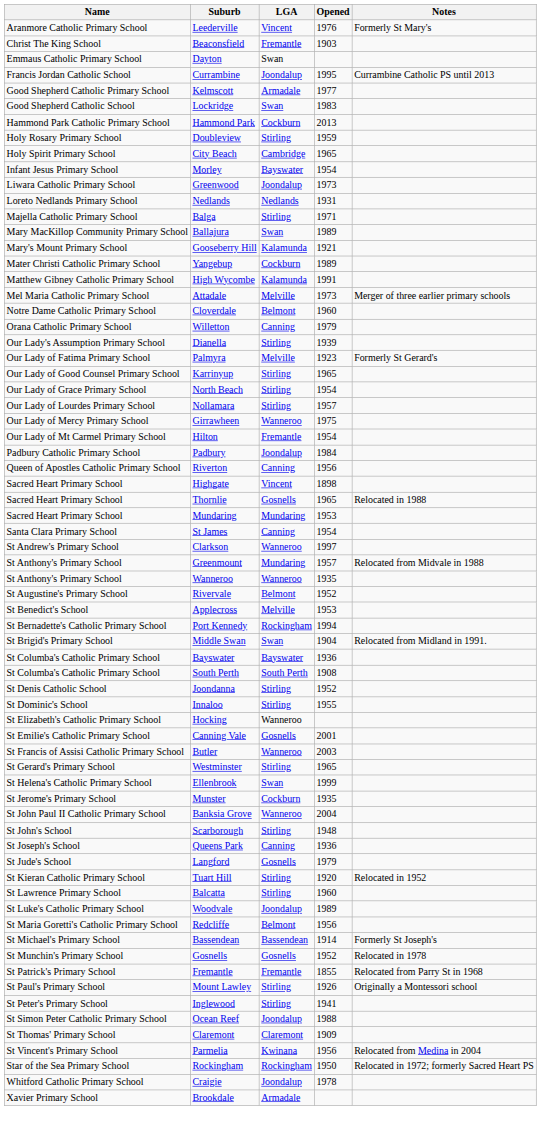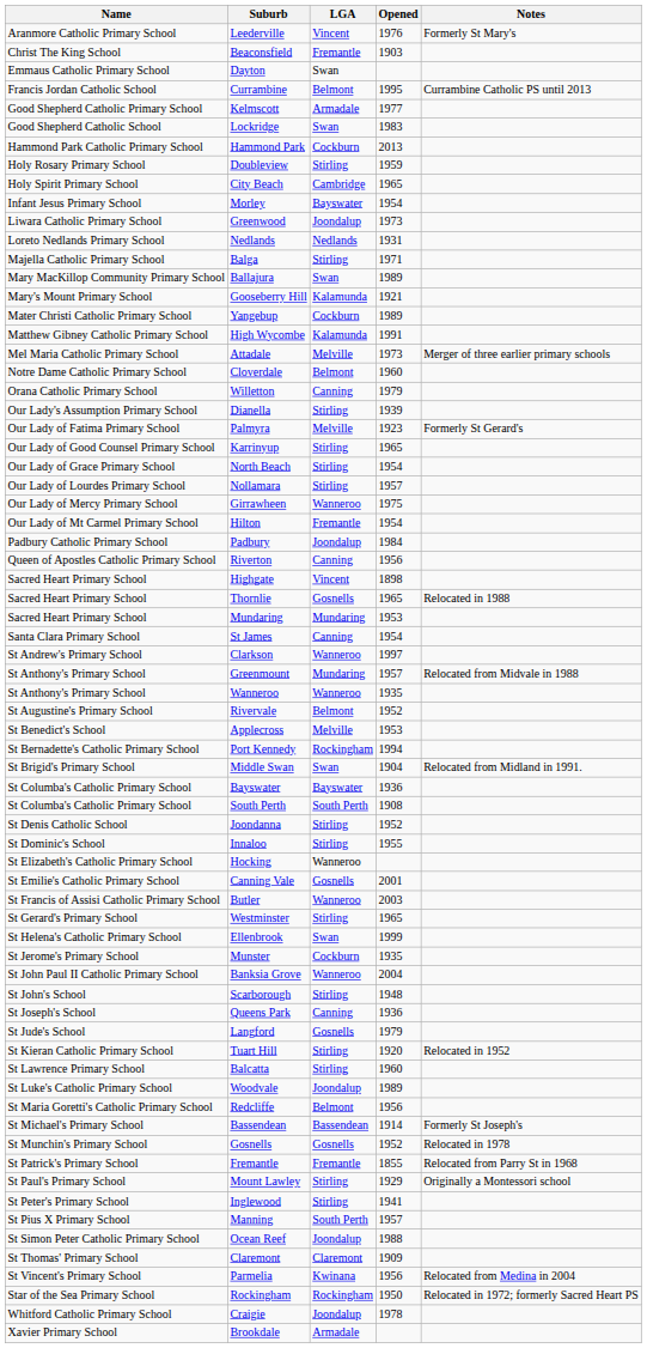 <table class="wikitable sortable">
 <tr>
 <th>Name</th>
 <th>Suburb</th>
 <th>LGA</th>
 <th>Opened</th>
 <th>Notes</th>
 </tr>
 <tr>
 <td>Aranmore Catholic Primary School</td>
 <td><a href='#'>Leederville</a></td>
 <td><a href='#'>Vincent</a></td>
 <td>1976</td>
 <td>Formerly St Mary's</td>
 </tr>
 <tr>
 <td>Christ The King School</td>
 <td><a href='#'>Beaconsfield</a></td>
 <td><a href='#'>Fremantle</a></td>
 <td>1903</td>
 <td></td>
 </tr>
 <tr>
 <td>Emmaus Catholic Primary School</td>
 <td><a href='#'>Dayton</a></td>
 <td>Swan</td>
 <td></td>
 <td></td>
 </tr>
 <tr>
 <td>Francis Jordan Catholic School</td>
 <td><a href='#'>Currambine</a></td>
-<td><a href='#'>Joondalup</a></td>
+<td><a href='#'>Belmont</a></td>
 <td>1995</td>
 <td>Currambine Catholic PS until 2013</td>
 </tr>
 <tr>
 <td>Good Shepherd Catholic Primary School</td>
 <td><a href='#'>Kelmscott</a></td>
 <td><a href='#'>Armadale</a></td>
 <td>1977</td>
 <td></td>
 </tr>
 <tr>
 <td>Good Shepherd Catholic School</td>
 <td><a href='#'>Lockridge</a></td>
 <td><a href='#'>Swan</a></td>
 <td>1983</td>
 <td></td>
 </tr>
 <tr>
 <td>Hammond Park Catholic Primary School</td>
 <td><a href='#'>Hammond Park</a></td>
 <td><a href='#'>Cockburn</a></td>
 <td>2013</td>
 <td></td>
 </tr>
 <tr>
 <td>Holy Rosary Primary School</td>
 <td><a href='#'>Doubleview</a></td>
 <td><a href='#'>Stirling</a></td>
 <td>1959</td>
 <td></td>
 </tr>
 <tr>
 <td>Holy Spirit Primary School</td>
 <td><a href='#'>City Beach</a></td>
 <td><a href='#'>Cambridge</a></td>
 <td>1965</td>
 <td></td>
 </tr>
 <tr>
 <td>Infant Jesus Primary School</td>
 <td><a href='#'>Morley</a></td>
 <td><a href='#'>Bayswater</a></td>
 <td>1954</td>
 <td></td>
 </tr>
 <tr>
 <td>Liwara Catholic Primary School</td>
 <td><a href='#'>Greenwood</a></td>
 <td><a href='#'>Joondalup</a></td>
 <td>1973</td>
 <td></td>
 </tr>
 <tr>
 <td>Loreto Nedlands Primary School</td>
 <td><a href='#'>Nedlands</a></td>
 <td><a href='#'>Nedlands</a></td>
 <td>1931</td>
 <td></td>
 </tr>
 <tr>
 <td>Majella Catholic Primary School</td>
 <td><a href='#'>Balga</a></td>
 <td><a href='#'>Stirling</a></td>
 <td>1971</td>
 <td></td>
 </tr>
 <tr>
 <td>Mary MacKillop Community Primary School</td>
 <td><a href='#'>Ballajura</a></td>
 <td><a href='#'>Swan</a></td>
 <td>1989</td>
 <td></td>
 </tr>
 <tr>
 <td>Mary's Mount Primary School</td>
 <td><a href='#'>Gooseberry Hill</a></td>
 <td><a href='#'>Kalamunda</a></td>
 <td>1921</td>
 <td></td>
 </tr>
 <tr>
 <td>Mater Christi Catholic Primary School</td>
 <td><a href='#'>Yangebup</a></td>
 <td><a href='#'>Cockburn</a></td>
 <td>1989</td>
 <td></td>
 </tr>
 <tr>
 <td>Matthew Gibney Catholic Primary School</td>
 <td><a href='#'>High Wycombe</a></td>
 <td><a href='#'>Kalamunda</a></td>
 <td>1991</td>
 <td></td>
 </tr>
 <tr>
 <td>Mel Maria Catholic Primary School</td>
 <td><a href='#'>Attadale</a></td>
 <td><a href='#'>Melville</a></td>
 <td>1973</td>
 <td>Merger of three earlier primary schools</td>
 </tr>
 <tr>
 <td>Notre Dame Catholic Primary School</td>
 <td><a href='#'>Cloverdale</a></td>
 <td><a href='#'>Belmont</a></td>
 <td>1960</td>
 <td></td>
 </tr>
 <tr>
 <td>Orana Catholic Primary School</td>
 <td><a href='#'>Willetton</a></td>
 <td><a href='#'>Canning</a></td>
 <td>1979</td>
 <td></td>
 </tr>
 <tr>
 <td>Our Lady's Assumption Primary School</td>
 <td><a href='#'>Dianella</a></td>
 <td><a href='#'>Stirling</a></td>
 <td>1939</td>
 <td></td>
 </tr>
 <tr>
 <td>Our Lady of Fatima Primary School</td>
 <td><a href='#'>Palmyra</a></td>
 <td><a href='#'>Melville</a></td>
 <td>1923</td>
 <td>Formerly St Gerard's</td>
 </tr>
 <tr>
 <td>Our Lady of Good Counsel Primary School</td>
 <td><a href='#'>Karrinyup</a></td>
 <td><a href='#'>Stirling</a></td>
 <td>1965</td>
 <td></td>
 </tr>
 <tr>
 <td>Our Lady of Grace Primary School</td>
 <td><a href='#'>North Beach</a></td>
 <td><a href='#'>Stirling</a></td>
 <td>1954</td>
 <td></td>
 </tr>
 <tr>
 <td>Our Lady of Lourdes Primary School</td>
 <td><a href='#'>Nollamara</a></td>
 <td><a href='#'>Stirling</a></td>
 <td>1957</td>
 <td></td>
 </tr>
 <tr>
 <td>Our Lady of Mercy Primary School</td>
 <td><a href='#'>Girrawheen</a></td>
 <td><a href='#'>Wanneroo</a></td>
 <td>1975</td>
 <td></td>
 </tr>
 <tr>
 <td>Our Lady of Mt Carmel Primary School</td>
 <td><a href='#'>Hilton</a></td>
 <td><a href='#'>Fremantle</a></td>
 <td>1954</td>
 <td></td>
 </tr>
 <tr>
 <td>Padbury Catholic Primary School</td>
 <td><a href='#'>Padbury</a></td>
 <td><a href='#'>Joondalup</a></td>
 <td>1984</td>
 <td></td>
 </tr>
 <tr>
 <td>Queen of Apostles Catholic Primary School</td>
 <td><a href='#'>Riverton</a></td>
 <td><a href='#'>Canning</a></td>
 <td>1956</td>
 <td></td>
 </tr>
 <tr>
 <td>Sacred Heart Primary School</td>
 <td><a href='#'>Highgate</a></td>
 <td><a href='#'>Vincent</a></td>
 <td>1898</td>
 <td></td>
 </tr>
 <tr>
 <td>Sacred Heart Primary School</td>
 <td><a href='#'>Thornlie</a></td>
 <td><a href='#'>Gosnells</a></td>
 <td>1965</td>
 <td>Relocated in 1988</td>
 </tr>
 <tr>
 <td>Sacred Heart Primary School</td>
 <td><a href='#'>Mundaring</a></td>
 <td><a href='#'>Mundaring</a></td>
 <td>1953</td>
 <td></td>
 </tr>
 <tr>
 <td>Santa Clara Primary School</td>
 <td><a href='#'>St James</a></td>
 <td><a href='#'>Canning</a></td>
 <td>1954</td>
 <td></td>
 </tr>
 <tr>
 <td>St Andrew's Primary School</td>
 <td><a href='#'>Clarkson</a></td>
 <td><a href='#'>Wanneroo</a></td>
 <td>1997</td>
 <td></td>
 </tr>
 <tr>
 <td>St Anthony's Primary School</td>
 <td><a href='#'>Greenmount</a></td>
 <td><a href='#'>Mundaring</a></td>
 <td>1957</td>
 <td>Relocated from Midvale in 1988</td>
 </tr>
 <tr>
 <td>St Anthony's Primary School</td>
 <td><a href='#'>Wanneroo</a></td>
 <td><a href='#'>Wanneroo</a></td>
 <td>1935</td>
 <td></td>
 </tr>
 <tr>
 <td>St Augustine's Primary School</td>
 <td><a href='#'>Rivervale</a></td>
 <td><a href='#'>Belmont</a></td>
 <td>1952</td>
 <td></td>
 </tr>
 <tr>
 <td>St Benedict's School</td>
 <td><a href='#'>Applecross</a></td>
 <td><a href='#'>Melville</a></td>
 <td>1953</td>
 <td></td>
 </tr>
 <tr>
 <td>St Bernadette's Catholic Primary School</td>
 <td><a href='#'>Port Kennedy</a></td>
 <td><a href='#'>Rockingham</a></td>
 <td>1994</td>
 <td></td>
 </tr>
 <tr>
 <td>St Brigid's Primary School</td>
 <td><a href='#'>Middle Swan</a></td>
 <td><a href='#'>Swan</a></td>
 <td>1904</td>
 <td>Relocated from Midland in 1991.</td>
 </tr>
 <tr>
 <td>St Columba's Catholic Primary School</td>
 <td><a href='#'>Bayswater</a></td>
 <td><a href='#'>Bayswater</a></td>
 <td>1936</td>
 <td></td>
 </tr>
 <tr>
 <td>St Columba's Catholic Primary School</td>
 <td><a href='#'>South Perth</a></td>
 <td><a href='#'>South Perth</a></td>
 <td>1908</td>
 <td></td>
 </tr>
 <tr>
 <td>St Denis Catholic School</td>
 <td><a href='#'>Joondanna</a></td>
 <td><a href='#'>Stirling</a></td>
 <td>1952</td>
 <td></td>
 </tr>
 <tr>
 <td>St Dominic's School</td>
 <td><a href='#'>Innaloo</a></td>
 <td><a href='#'>Stirling</a></td>
 <td>1955</td>
 <td></td>
 </tr>
 <tr>
 <td>St Elizabeth's Catholic Primary School</td>
 <td><a href='#'>Hocking</a></td>
 <td>Wanneroo</td>
 <td></td>
 <td></td>
 </tr>
 <tr>
 <td>St Emilie's Catholic Primary School</td>
 <td><a href='#'>Canning Vale</a></td>
 <td><a href='#'>Gosnells</a></td>
 <td>2001</td>
 <td></td>
 </tr>
 <tr>
 <td>St Francis of Assisi Catholic Primary School</td>
 <td><a href='#'>Butler</a></td>
 <td><a href='#'>Wanneroo</a></td>
 <td>2003</td>
 <td></td>
 </tr>
 <tr>
 <td>St Gerard's Primary School</td>
 <td><a href='#'>Westminster</a></td>
 <td><a href='#'>Stirling</a></td>
 <td>1965</td>
 <td></td>
 </tr>
 <tr>
 <td>St Helena's Catholic Primary School</td>
 <td><a href='#'>Ellenbrook</a></td>
 <td><a href='#'>Swan</a></td>
 <td>1999</td>
 <td></td>
 </tr>
 <tr>
 <td>St Jerome's Primary School</td>
 <td><a href='#'>Munster</a></td>
 <td><a href='#'>Cockburn</a></td>
 <td>1935</td>
 <td></td>
 </tr>
 <tr>
 <td>St John Paul II Catholic Primary School</td>
 <td><a href='#'>Banksia Grove</a></td>
 <td><a href='#'>Wanneroo</a></td>
 <td>2004</td>
 <td></td>
 </tr>
 <tr>
 <td>St John's School</td>
 <td><a href='#'>Scarborough</a></td>
 <td><a href='#'>Stirling</a></td>
 <td>1948</td>
 <td></td>
 </tr>
 <tr>
 <td>St Joseph's School</td>
 <td><a href='#'>Queens Park</a></td>
 <td><a href='#'>Canning</a></td>
 <td>1936</td>
 <td></td>
 </tr>
 <tr>
 <td>St Jude's School</td>
 <td><a href='#'>Langford</a></td>
 <td><a href='#'>Gosnells</a></td>
 <td>1979</td>
 <td></td>
 </tr>
 <tr>
 <td>St Kieran Catholic Primary School</td>
 <td><a href='#'>Tuart Hill</a></td>
 <td><a href='#'>Stirling</a></td>
 <td>1920</td>
 <td>Relocated in 1952</td>
 </tr>
 <tr>
 <td>St Lawrence Primary School</td>
 <td><a href='#'>Balcatta</a></td>
 <td><a href='#'>Stirling</a></td>
 <td>1960</td>
 <td></td>
 </tr>
 <tr>
 <td>St Luke's Catholic Primary School</td>
 <td><a href='#'>Woodvale</a></td>
 <td><a href='#'>Joondalup</a></td>
 <td>1989</td>
 <td></td>
 </tr>
 <tr>
 <td>St Maria Goretti's Catholic Primary School</td>
 <td><a href='#'>Redcliffe</a></td>
 <td><a href='#'>Belmont</a></td>
 <td>1956</td>
 <td></td>
 </tr>
 <tr>
 <td>St Michael's Primary School</td>
 <td><a href='#'>Bassendean</a></td>
 <td><a href='#'>Bassendean</a></td>
 <td>1914</td>
 <td>Formerly St Joseph's</td>
 </tr>
 <tr>
 <td>St Munchin's Primary School</td>
 <td><a href='#'>Gosnells</a></td>
 <td><a href='#'>Gosnells</a></td>
 <td>1952</td>
 <td>Relocated in 1978</td>
 </tr>
 <tr>
 <td>St Patrick's Primary School</td>
 <td><a href='#'>Fremantle</a></td>
 <td><a href='#'>Fremantle</a></td>
 <td>1855</td>
 <td>Relocated from Parry St in 1968</td>
 </tr>
 <tr>
 <td>St Paul's Primary School</td>
 <td><a href='#'>Mount Lawley</a></td>
 <td><a href='#'>Stirling</a></td>
-<td>1926</td>
+<td>1929</td>
 <td>Originally a Montessori school</td>
 </tr>
 <tr>
 <td>St Peter's Primary School</td>
 <td><a href='#'>Inglewood</a></td>
 <td><a href='#'>Stirling</a></td>
 <td>1941</td>
+<td></td>
+</tr>
+<tr>
+<td>St Pius X Primary School</td>
+<td><a href='#'>Manning</a></td>
+<td><a href='#'>South Perth</a></td>
+<td>1957</td>
 <td></td>
 </tr>
 <tr>
 <td>St Simon Peter Catholic Primary School</td>
 <td><a href='#'>Ocean Reef</a></td>
 <td><a href='#'>Joondalup</a></td>
 <td>1988</td>
 <td></td>
 </tr>
 <tr>
 <td>St Thomas' Primary School</td>
 <td><a href='#'>Claremont</a></td>
 <td><a href='#'>Claremont</a></td>
 <td>1909</td>
 <td></td>
 </tr>
 <tr>
 <td>St Vincent's Primary School</td>
 <td><a href='#'>Parmelia</a></td>
 <td><a href='#'>Kwinana</a></td>
 <td>1956</td>
 <td>Relocated from <a href='#'>Medina</a> in 2004</td>
 </tr>
 <tr>
 <td>Star of the Sea Primary School</td>
 <td><a href='#'>Rockingham</a></td>
 <td><a href='#'>Rockingham</a></td>
 <td>1950</td>
 <td>Relocated in 1972; formerly Sacred Heart PS</td>
 </tr>
 <tr>
 <td>Whitford Catholic Primary School</td>
 <td><a href='#'>Craigie</a></td>
 <td><a href='#'>Joondalup</a></td>
 <td>1978</td>
 <td></td>
 </tr>
 <tr>
 <td>Xavier Primary School</td>
 <td><a href='#'>Brookdale</a></td>
 <td><a href='#'>Armadale</a></td>
 <td></td>
 <td></td>
 </tr>
 </table>
